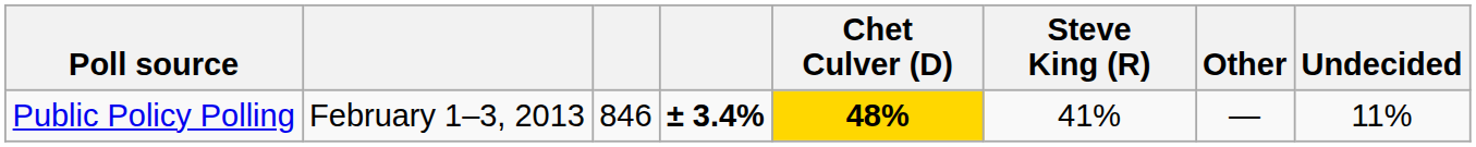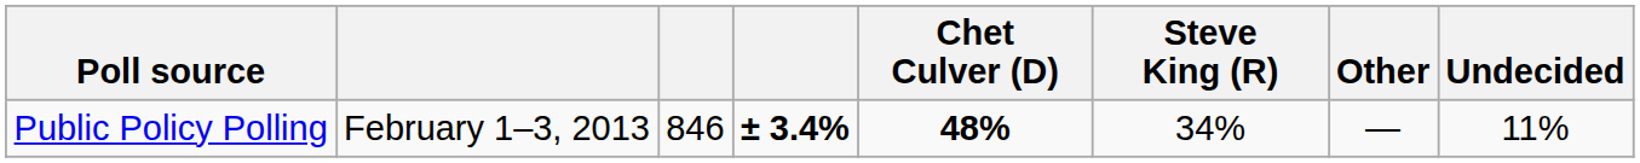 <table class="wikitable" style="text-align:center">
 <tr valign= bottom>
 <th>Poll source</th>
 <th></th>
 <th></th>
 <th></th>
 <th style="width:100px;">Chet<br>Culver (D)</th>
 <th style="width:100px;">Steve<br>King (R)</th>
 <th>Other</th>
 <th>Undecided</th>
 </tr>
 <tr>
 <td align=left><a href='#'>Public Policy Polling</a></td>
 <td>February 1–3, 2013</td>
 <td>846</td>
 <td><strong>± 3.4%</strong></td>
-<td style="background: gold;"><strong>48%</strong></td>
-<td>41%</td>
+<td><strong>48%</strong></td>
+<td>34%</td>
 <td>—</td>
 <td>11%</td>
 </tr>
 </table>
